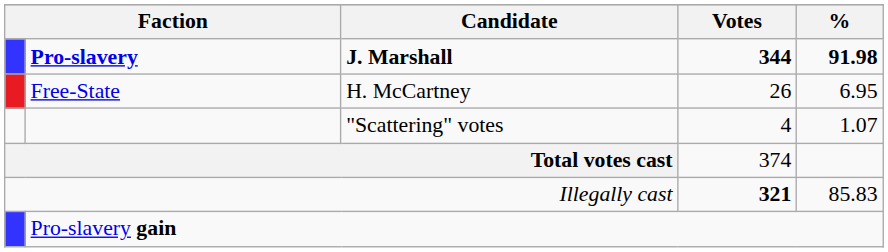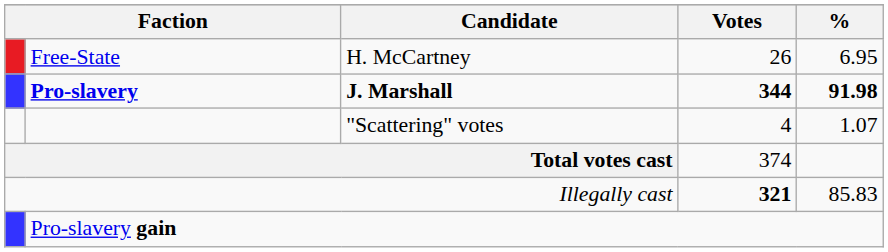 <table class="wikitable plainrowheaders" style="text-align:center;">
 <tr>
 </tr>
 <tr>
 <th scope="col" colspan="2" style="width: 15em">Faction</th>
 <th scope="col" style="width: 15em">Candidate</th>
 <th scope="col" style="width: 5em">Votes</th>
 <th scope="col" style="width: 3.5em">%</th>
 </tr>
 <tr>
+<td style="width: 0.5em; background-color:#E81B23"></td>
+<td style="text-align: left"><a href='#'>Free-State</a></td>
+<td style="text-align: left">H. McCartney</td>
+<td style="text-align: right; margin-right: 0.5em">26</td>
+<td style="text-align: right; margin-right: 0.5em">6.95</td>
+</tr>
+<tr>
 <td style="width: 0.5em; background-color:#3333FF"></td>
 <td style="text-align: left"><strong><a href='#'>Pro-slavery</a></strong></td>
 <td style="text-align: left"><strong>J. Marshall</strong></td>
 <td style="text-align: right; margin-right: 0.5em"><strong>344</strong></td>
 <td style="text-align: right; margin-right: 0.5em"><strong>91.98</strong></td>
-</tr>
-<tr>
-<td style="width: 0.5em; background-color:#E81B23"></td>
-<td style="text-align: left"><a href='#'>Free-State</a></td>
-<td style="text-align: left">H. McCartney</td>
-<td style="text-align: right; margin-right: 0.5em">26</td>
-<td style="text-align: right; margin-right: 0.5em">6.95</td>
 </tr>
 <tr>
 <td style="width: 0.5em"></td>
 <td style="text-align: left"></td>
 <td style="text-align: left">"Scattering" votes</td>
 <td style="text-align: right; margin-right: 0.5em">4</td>
 <td style="text-align: right; margin-right: 0.5em">1.07</td>
 </tr>
 <tr>
 <th colspan="3" style="text-align:right;">Total votes cast</th>
 <td style="text-align:right;">374</td>
 <td style="text-align:right;"></td>
 </tr>
 <tr>
 <td colspan="3" style="text-align:right;"><em>Illegally cast</em></td>
 <td style="text-align:right;"><strong>321</strong></td>
 <td style="text-align:right;">85.83</td>
 </tr>
 <tr>
 <td style="width: 0.5em; background-color:#3333FF"></td>
 <td colspan="4" style="text-align:left;"><a href='#'>Pro-slavery</a> <strong>gain</strong></td>
 </tr>
 </table>
